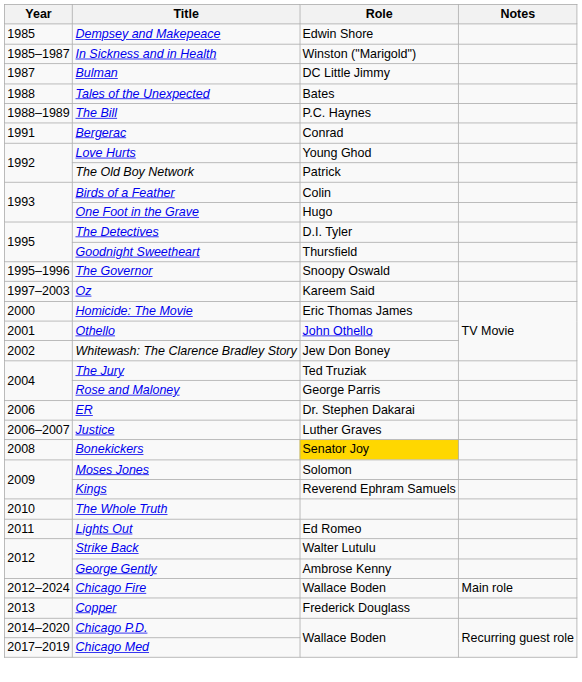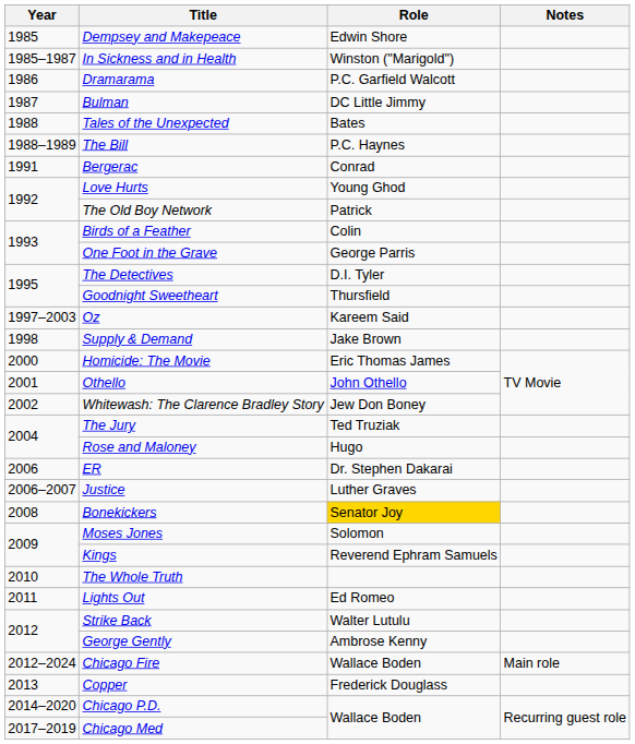 <table class="wikitable">
 <tr>
 <th>Year</th>
 <th>Title</th>
 <th>Role</th>
 <th>Notes</th>
 </tr>
 <tr>
 <td>1985</td>
 <td><em><a href='#'>Dempsey and Makepeace</a></em></td>
 <td>Edwin Shore</td>
 <td></td>
 </tr>
 <tr>
 <td>1985–1987</td>
 <td><em><a href='#'>In Sickness and in Health</a></em></td>
 <td>Winston ("Marigold")</td>
+<td></td>
+</tr>
+<tr>
+<td>1986</td>
+<td><em><a href='#'>Dramarama</a></em></td>
+<td>P.C. Garfield Walcott</td>
 <td></td>
 </tr>
 <tr>
 <td>1987</td>
 <td><em><a href='#'>Bulman</a></em></td>
 <td>DC Little Jimmy</td>
 <td></td>
 </tr>
 <tr>
 <td>1988</td>
 <td><em><a href='#'>Tales of the Unexpected</a></em></td>
 <td>Bates</td>
 <td></td>
 </tr>
 <tr>
 <td>1988–1989</td>
 <td><em><a href='#'>The Bill</a></em></td>
 <td>P.C. Haynes</td>
 <td></td>
 </tr>
 <tr>
 <td>1991</td>
 <td><em><a href='#'>Bergerac</a></em></td>
 <td>Conrad</td>
 <td></td>
 </tr>
 <tr>
 <td rowspan="2">1992</td>
 <td><em><a href='#'>Love Hurts</a></em></td>
 <td>Young Ghod</td>
 <td></td>
 </tr>
 <tr>
 <td><em>The Old Boy Network</em></td>
 <td>Patrick</td>
 <td></td>
 </tr>
 <tr>
 <td rowspan="2">1993</td>
 <td><em><a href='#'>Birds of a Feather</a></em></td>
 <td>Colin</td>
 <td></td>
 </tr>
 <tr>
 <td><em><a href='#'>One Foot in the Grave</a></em></td>
-<td>Hugo</td>
+<td>George Parris</td>
 <td></td>
 </tr>
 <tr>
 <td rowspan="2">1995</td>
 <td><em><a href='#'>The Detectives</a></em></td>
 <td>D.I. Tyler</td>
 <td></td>
 </tr>
 <tr>
 <td><em><a href='#'>Goodnight Sweetheart</a></em></td>
 <td>Thursfield</td>
 <td></td>
 </tr>
 <tr>
-<td>1995–1996</td>
-<td><em><a href='#'>The Governor</a></em></td>
-<td>Snoopy Oswald</td>
+<td>1997–2003</td>
+<td><em><a href='#'>Oz</a></em></td>
+<td>Kareem Said</td>
 <td></td>
 </tr>
 <tr>
-<td>1997–2003</td>
-<td><em><a href='#'>Oz</a></em></td>
-<td>Kareem Said</td>
+<td>1998</td>
+<td><em><a href='#'>Supply & Demand</a></em></td>
+<td>Jake Brown</td>
 <td></td>
 </tr>
 <tr>
 <td>2000</td>
 <td><em><a href='#'>Homicide: The Movie</a></em></td>
 <td>Eric Thomas James</td>
 <td rowspan="3">TV Movie</td>
 </tr>
 <tr>
 <td>2001</td>
 <td><em><a href='#'>Othello</a></em></td>
 <td><a href='#'>John Othello</a></td>
 </tr>
 <tr>
 <td>2002</td>
 <td><em>Whitewash: The Clarence Bradley Story</em></td>
 <td>Jew Don Boney</td>
 </tr>
 <tr>
 <td rowspan="2">2004</td>
 <td><em><a href='#'>The Jury</a></em></td>
 <td>Ted Truziak</td>
 <td></td>
 </tr>
 <tr>
 <td><em><a href='#'>Rose and Maloney</a></em></td>
-<td>George Parris</td>
+<td>Hugo</td>
 <td></td>
 </tr>
 <tr>
 <td>2006</td>
 <td><em><a href='#'>ER</a></em></td>
 <td>Dr. Stephen Dakarai</td>
 <td></td>
 </tr>
 <tr>
 <td>2006–2007</td>
 <td><em><a href='#'>Justice</a></em></td>
 <td>Luther Graves</td>
 <td></td>
 </tr>
 <tr>
 <td>2008</td>
 <td><em><a href='#'>Bonekickers</a></em></td>
 <td style="background: gold;">Senator Joy</td>
 <td></td>
 </tr>
 <tr>
 <td rowspan="2">2009</td>
 <td><em><a href='#'>Moses Jones</a></em></td>
 <td>Solomon</td>
 <td></td>
 </tr>
 <tr>
 <td><em><a href='#'>Kings</a></em></td>
 <td>Reverend Ephram Samuels</td>
 <td></td>
 </tr>
 <tr>
 <td>2010</td>
 <td><em><a href='#'>The Whole Truth</a></em></td>
 <td></td>
 <td></td>
 </tr>
 <tr>
 <td>2011</td>
 <td><em><a href='#'>Lights Out</a></em></td>
 <td>Ed Romeo</td>
 <td></td>
 </tr>
 <tr>
 <td rowspan=2>2012</td>
 <td><em><a href='#'>Strike Back</a></em></td>
 <td>Walter Lutulu</td>
 <td></td>
 </tr>
 <tr>
 <td><em><a href='#'>George Gently</a></em></td>
 <td>Ambrose Kenny</td>
 <td></td>
 </tr>
 <tr>
 <td>2012–2024</td>
 <td><em><a href='#'>Chicago Fire</a></em></td>
 <td>Wallace Boden</td>
 <td>Main role</td>
 </tr>
 <tr>
 <td>2013</td>
 <td><em><a href='#'>Copper</a></em></td>
 <td>Frederick Douglass</td>
 <td></td>
 </tr>
 <tr>
 <td>2014–2020</td>
 <td><em><a href='#'>Chicago P.D.</a></em></td>
 <td rowspan="2">Wallace Boden</td>
 <td rowspan="2">Recurring guest role</td>
 </tr>
 <tr>
 <td>2017–2019</td>
 <td><em><a href='#'>Chicago Med</a></em></td>
 </tr>
 </table>
